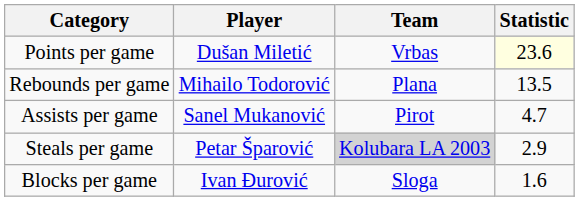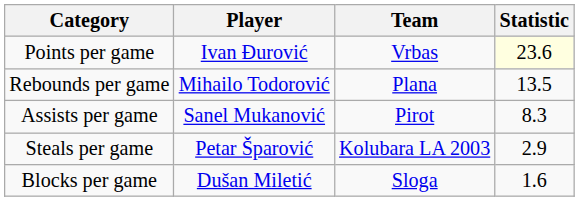 <table class="wikitable" style="text-align:center">
 <tr>
 <th>Category</th>
 <th>Player</th>
 <th>Team</th>
 <th>Statistic</th>
 </tr>
 <tr>
 <td>Points per game</td>
-<td> <a href='#'>Dušan Miletić</a></td>
+<td> <a href='#'>Ivan Đurović</a></td>
 <td><a href='#'>Vrbas</a></td>
 <td style="background: lightyellow;">23.6</td>
 </tr>
 <tr>
 <td>Rebounds per game</td>
 <td> <a href='#'>Mihailo Todorović</a></td>
 <td><a href='#'>Plana</a></td>
 <td>13.5</td>
 </tr>
 <tr>
 <td>Assists per game</td>
 <td> <a href='#'>Sanel Mukanović</a></td>
 <td><a href='#'>Pirot</a></td>
-<td>4.7</td>
+<td>8.3</td>
 </tr>
 <tr>
 <td>Steals per game</td>
 <td> <a href='#'>Petar Šparović</a></td>
-<td style="background: lightgrey;"><a href='#'>Kolubara LA 2003</a></td>
+<td><a href='#'>Kolubara LA 2003</a></td>
 <td>2.9</td>
 </tr>
 <tr>
 <td>Blocks per game</td>
-<td> <a href='#'>Ivan Đurović</a></td>
+<td> <a href='#'>Dušan Miletić</a></td>
 <td><a href='#'>Sloga</a></td>
 <td>1.6</td>
 </tr>
 </table>
